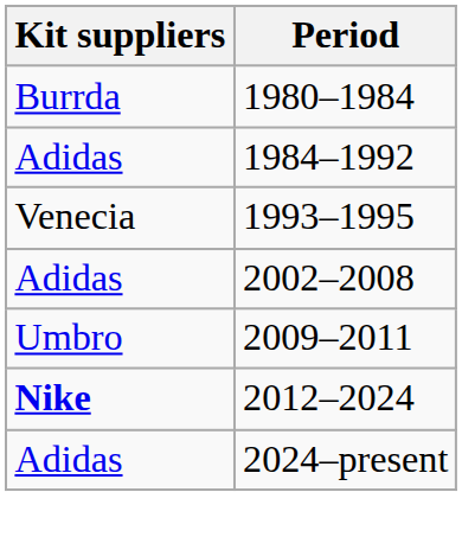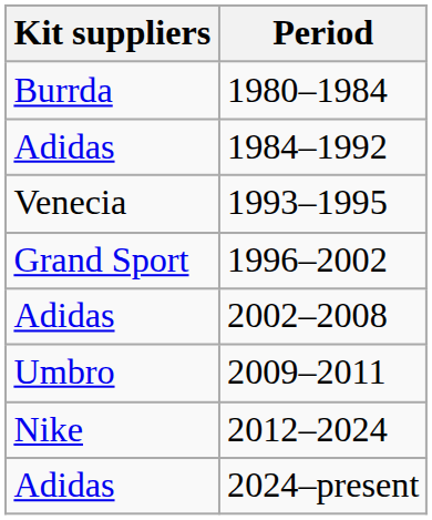 <table class="wikitable">
 <tr>
 <th>Kit suppliers</th>
 <th>Period</th>
 </tr>
 <tr>
 <td> <a href='#'>Burrda</a></td>
 <td>1980–1984</td>
 </tr>
 <tr>
 <td> <a href='#'>Adidas</a></td>
 <td>1984–1992</td>
 </tr>
 <tr>
 <td> Venecia</td>
 <td>1993–1995</td>
 </tr>
 <tr>
+<td> <a href='#'>Grand Sport</a></td>
+<td>1996–2002</td>
+</tr>
+<tr>
 <td> <a href='#'>Adidas</a></td>
 <td>2002–2008</td>
 </tr>
 <tr>
 <td> <a href='#'>Umbro</a></td>
 <td>2009–2011</td>
 </tr>
 <tr>
-<td><strong> <a href='#'>Nike</a></strong></td>
+<td> <a href='#'>Nike</a></td>
 <td>2012–2024</td>
 </tr>
 <tr>
 <td> <a href='#'>Adidas</a></td>
 <td>2024–present</td>
 </tr>
 </table>
